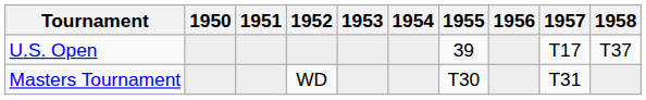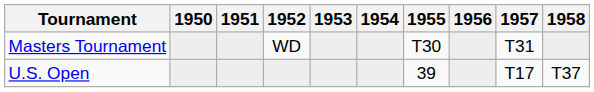 <table class="wikitable" style="font-size:95%;text-align:center;">
 <tr>
 <th>Tournament</th>
 <th>1950</th>
 <th>1951</th>
 <th>1952</th>
 <th>1953</th>
 <th>1954</th>
 <th>1955</th>
 <th>1956</th>
 <th>1957</th>
 <th>1958</th>
 </tr>
 <tr>
+<td align=left><a href='#'>Masters Tournament</a></td>
+<td style="background:#eeeeee;"></td>
+<td style="background:#eeeeee;"></td>
+<td>WD</td>
+<td style="background:#eeeeee;"></td>
+<td style="background:#eeeeee;"></td>
+<td>T30</td>
+<td style="background:#eeeeee;"></td>
+<td>T31</td>
+<td style="background:#eeeeee;"></td>
+</tr>
+<tr>
 <td align=left><a href='#'>U.S. Open</a></td>
 <td style="background:#eeeeee;"></td>
 <td style="background:#eeeeee;"></td>
 <td style="background:#eeeeee;"></td>
 <td style="background:#eeeeee;"></td>
 <td style="background:#eeeeee;"></td>
 <td>39</td>
 <td style="background:#eeeeee;"></td>
 <td>T17</td>
 <td>T37</td>
 </tr>
-<tr>
-<td align=left><a href='#'>Masters Tournament</a></td>
-<td style="background:#eeeeee;"></td>
-<td style="background:#eeeeee;"></td>
-<td>WD</td>
-<td style="background:#eeeeee;"></td>
-<td style="background:#eeeeee;"></td>
-<td>T30</td>
-<td style="background:#eeeeee;"></td>
-<td>T31</td>
-<td style="background:#eeeeee;"></td>
-</tr>
 </table>
